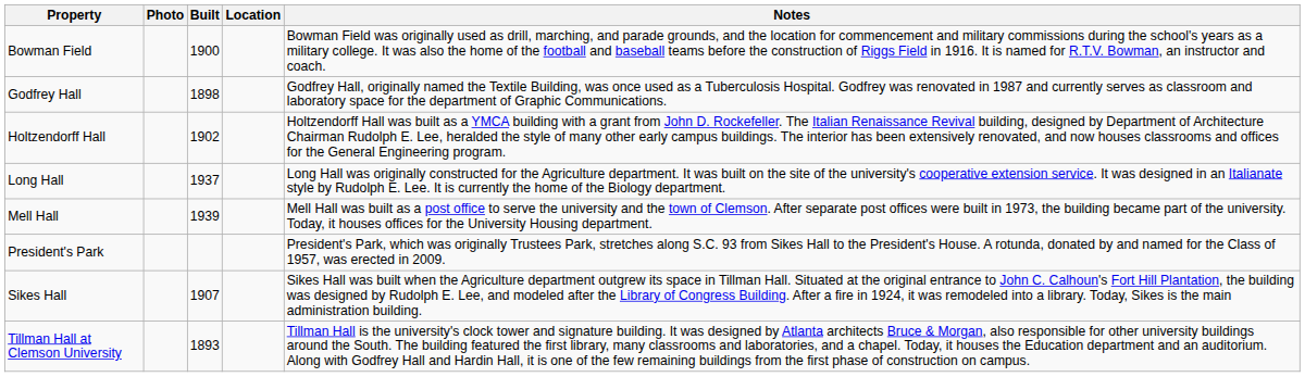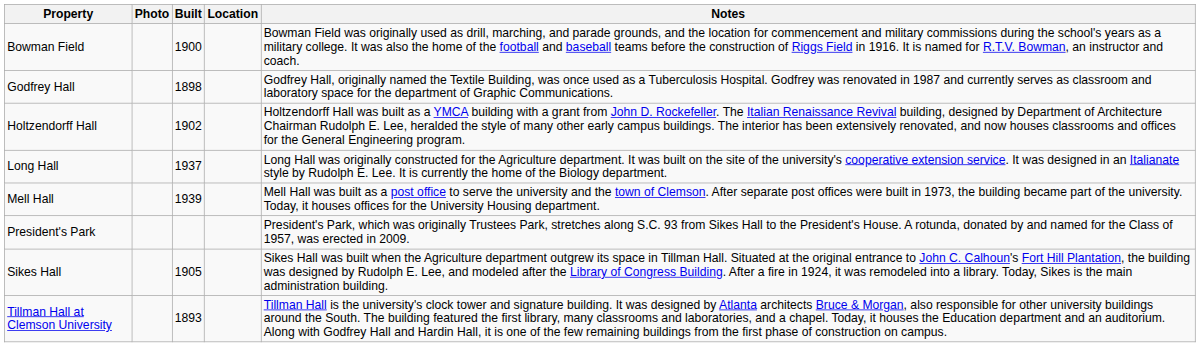 <table class="sortable wikitable">
 <tr>
 <th>Property</th>
 <th class="unsortable">Photo</th>
 <th>Built</th>
 <th class="unsortable">Location</th>
 <th class="unsortable">Notes</th>
 </tr>
 <tr>
 <td>Bowman Field</td>
 <td></td>
 <td>1900</td>
 <td><small></small></td>
 <td>Bowman Field was originally used as drill, marching, and parade grounds, and the location for commencement and military commissions during the school's years as a military college.  It was also the home of the <a href='#'>football</a> and <a href='#'>baseball</a> teams before the construction of <a href='#'>Riggs Field</a> in 1916.   It is named for <a href='#'>R.T.V. Bowman</a>, an instructor and coach.</td>
 </tr>
 <tr>
 <td>Godfrey Hall</td>
 <td></td>
 <td>1898</td>
 <td><small></small></td>
 <td>Godfrey Hall, originally named the Textile Building, was once used as a Tuberculosis Hospital. Godfrey was renovated in 1987 and currently serves as classroom and laboratory space for the department of Graphic Communications.</td>
 </tr>
 <tr>
 <td>Holtzendorff Hall</td>
 <td></td>
 <td>1902</td>
 <td><small></small></td>
 <td>Holtzendorff Hall was built as a <a href='#'>YMCA</a> building with a grant from <a href='#'>John D. Rockefeller</a>.  The <a href='#'>Italian Renaissance Revival</a> building, designed by Department of Architecture Chairman Rudolph E. Lee, heralded the style of many other early campus buildings.  The interior has been extensively renovated, and now houses classrooms and offices for the General Engineering program.</td>
 </tr>
 <tr>
 <td>Long Hall</td>
 <td></td>
 <td>1937</td>
 <td><small></small></td>
 <td>Long Hall was originally constructed for the Agriculture department. It was built on the site of the university's <a href='#'>cooperative extension service</a>.  It was designed in an <a href='#'>Italianate</a> style by Rudolph E. Lee.  It is currently the home of the Biology department.</td>
 </tr>
 <tr>
 <td>Mell Hall</td>
 <td></td>
 <td>1939</td>
 <td><small></small></td>
 <td>Mell Hall was built as a <a href='#'>post office</a> to serve the university and the <a href='#'>town of Clemson</a>.  After separate post offices were built in 1973, the building became part of the university.  Today, it houses offices for the University Housing department.</td>
 </tr>
 <tr>
 <td style=white-space:nowrap>President's Park</td>
 <td></td>
 <td></td>
 <td><small></small></td>
 <td>President's Park, which was originally Trustees Park, stretches along S.C. 93 from Sikes Hall to the President's House.  A rotunda, donated by and named for the Class of 1957, was erected in 2009.</td>
 </tr>
 <tr>
 <td>Sikes Hall</td>
 <td></td>
-<td>1907</td>
+<td>1905</td>
 <td><small></small></td>
 <td>Sikes Hall was built when the Agriculture department outgrew its space in Tillman Hall.  Situated at the original entrance to <a href='#'>John C. Calhoun</a>'s <a href='#'>Fort Hill Plantation</a>, the building was designed by Rudolph E. Lee, and modeled after the <a href='#'>Library of Congress Building</a>.  After a fire in 1924, it was remodeled into a library.  Today, Sikes is the main administration building.</td>
 </tr>
 <tr>
 <td><a href='#'>Tillman Hall at Clemson University</a></td>
 <td></td>
 <td>1893</td>
 <td><small></small></td>
 <td><a href='#'>Tillman Hall</a> is the university's clock tower and signature building.  It was designed by <a href='#'>Atlanta</a> architects <a href='#'>Bruce & Morgan</a>, also responsible for other university buildings around the South.  The building featured the first library, many classrooms and laboratories, and a chapel.  Today, it houses the Education department and an auditorium.  Along with Godfrey Hall and Hardin Hall, it is one of the few remaining buildings from the first phase of construction on campus.</td>
 </tr>
 </table>
